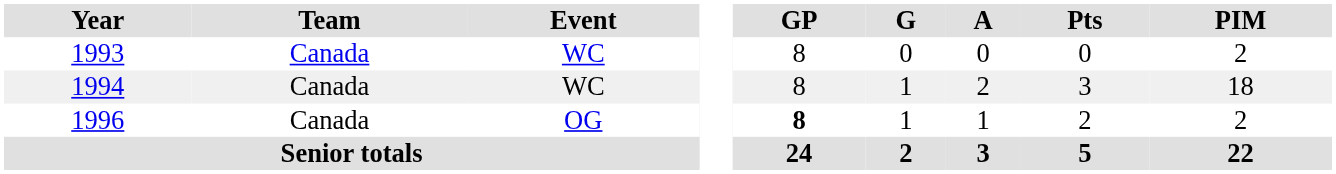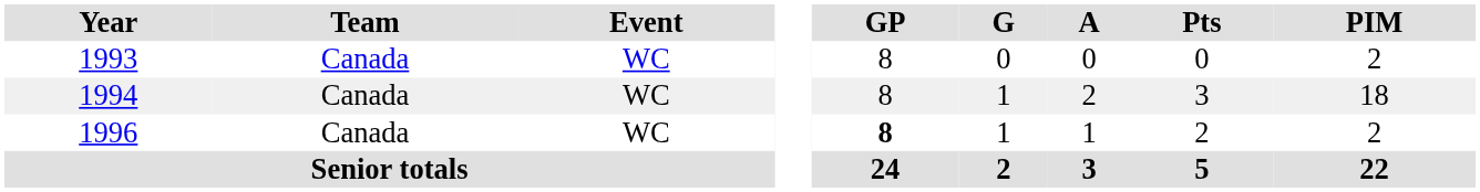 <table border="0" cellpadding="1" cellspacing="0" style="text-align:center; width:50em">
 <tr ALIGN="center" bgcolor="#e0e0e0">
 <th>Year</th>
 <th>Team</th>
 <th>Event</th>
 <th rowspan="99" bgcolor="#ffffff"> </th>
 <th>GP</th>
 <th>G</th>
 <th>A</th>
 <th>Pts</th>
 <th>PIM</th>
 </tr>
 <tr>
 <td><a href='#'>1993</a></td>
 <td><a href='#'>Canada</a></td>
 <td><a href='#'>WC</a></td>
 <td>8</td>
 <td>0</td>
 <td>0</td>
 <td>0</td>
 <td>2</td>
 </tr>
 <tr bgcolor="#f0f0f0">
 <td><a href='#'>1994</a></td>
 <td>Canada</td>
 <td>WC</td>
 <td>8</td>
 <td>1</td>
 <td>2</td>
 <td>3</td>
 <td>18</td>
 </tr>
 <tr>
 <td><a href='#'>1996</a></td>
 <td>Canada</td>
-<td><a href='#'>OG</a></td>
+<td>WC</td>
 <td><strong>8</strong></td>
 <td>1</td>
 <td>1</td>
 <td>2</td>
 <td>2</td>
 </tr>
 <tr bgcolor="#e0e0e0">
 <th colspan="3">Senior totals</th>
 <th>24</th>
 <th>2</th>
 <th>3</th>
 <th>5</th>
 <th>22</th>
 </tr>
 </table>
